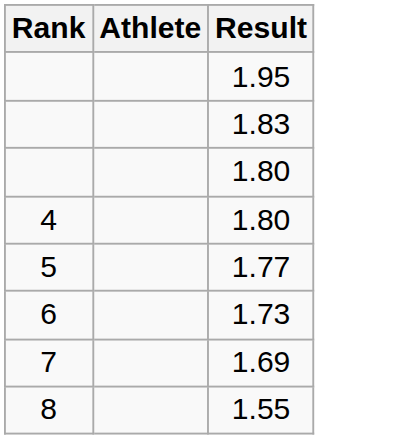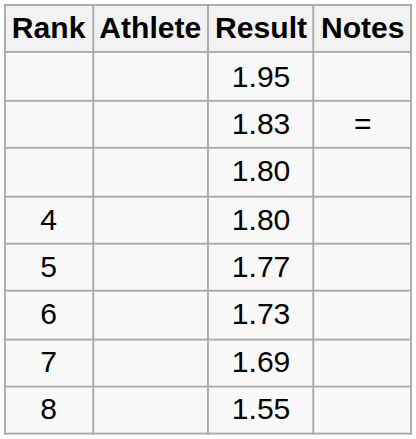 <table class="wikitable">
 <tr>
 <th>Rank</th>
 <th>Athlete</th>
 <th>Result</th>
+<th>Notes</th>
 </tr>
 <tr align=center>
 <td></td>
 <td align=left></td>
 <td>1.95</td>
+<td></td>
 </tr>
 <tr align=center>
 <td></td>
 <td align=left></td>
 <td>1.83</td>
+<td>=</td>
 </tr>
 <tr align=center>
 <td></td>
 <td align=left></td>
 <td>1.80</td>
+<td></td>
 </tr>
 <tr align=center>
 <td>4</td>
 <td align=left></td>
 <td>1.80</td>
+<td></td>
 </tr>
 <tr align=center>
 <td>5</td>
 <td align=left></td>
 <td>1.77</td>
+<td></td>
 </tr>
 <tr align=center>
 <td>6</td>
 <td align=left></td>
 <td>1.73</td>
+<td></td>
 </tr>
 <tr align=center>
 <td>7</td>
 <td align=left></td>
 <td>1.69</td>
+<td></td>
 </tr>
 <tr align=center>
 <td>8</td>
 <td align=left></td>
 <td>1.55</td>
+<td></td>
 </tr>
 </table>
